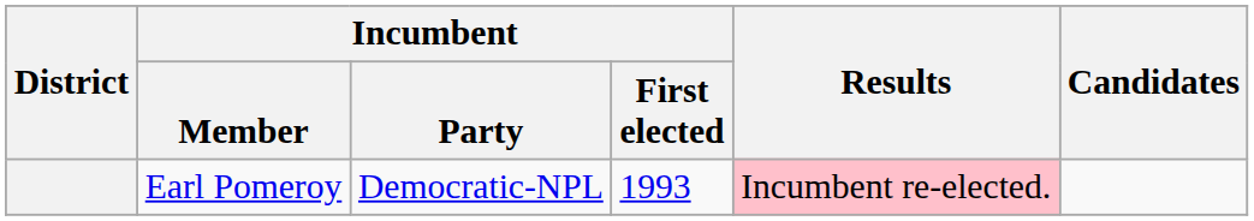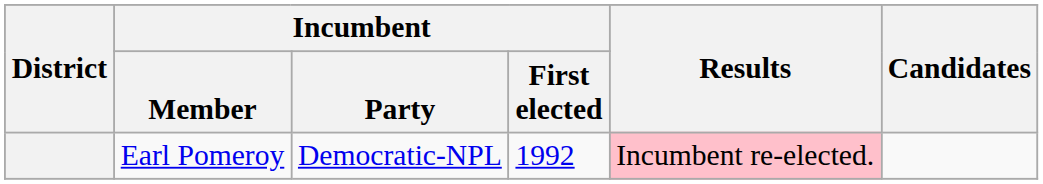 <table class="wikitable sortable">
 <tr>
 <th rowspan=2>District</th>
 <th colspan=3>Incumbent</th>
 <th rowspan=2>Results</th>
 <th rowspan=2 class="unsortable">Candidates</th>
 </tr>
 <tr valign=bottom>
 <th>Member</th>
 <th>Party</th>
 <th>First<br>elected</th>
 </tr>
 <tr>
 <th></th>
 <td><a href='#'>Earl Pomeroy</a></td>
 <td><a href='#'>Democratic-NPL</a></td>
-<td><a href='#'>1993</a></td>
+<td><a href='#'>1992</a></td>
 <td style="background: pink;">Incumbent re-elected.</td>
 <td nowrap></td>
 </tr>
 </table>
